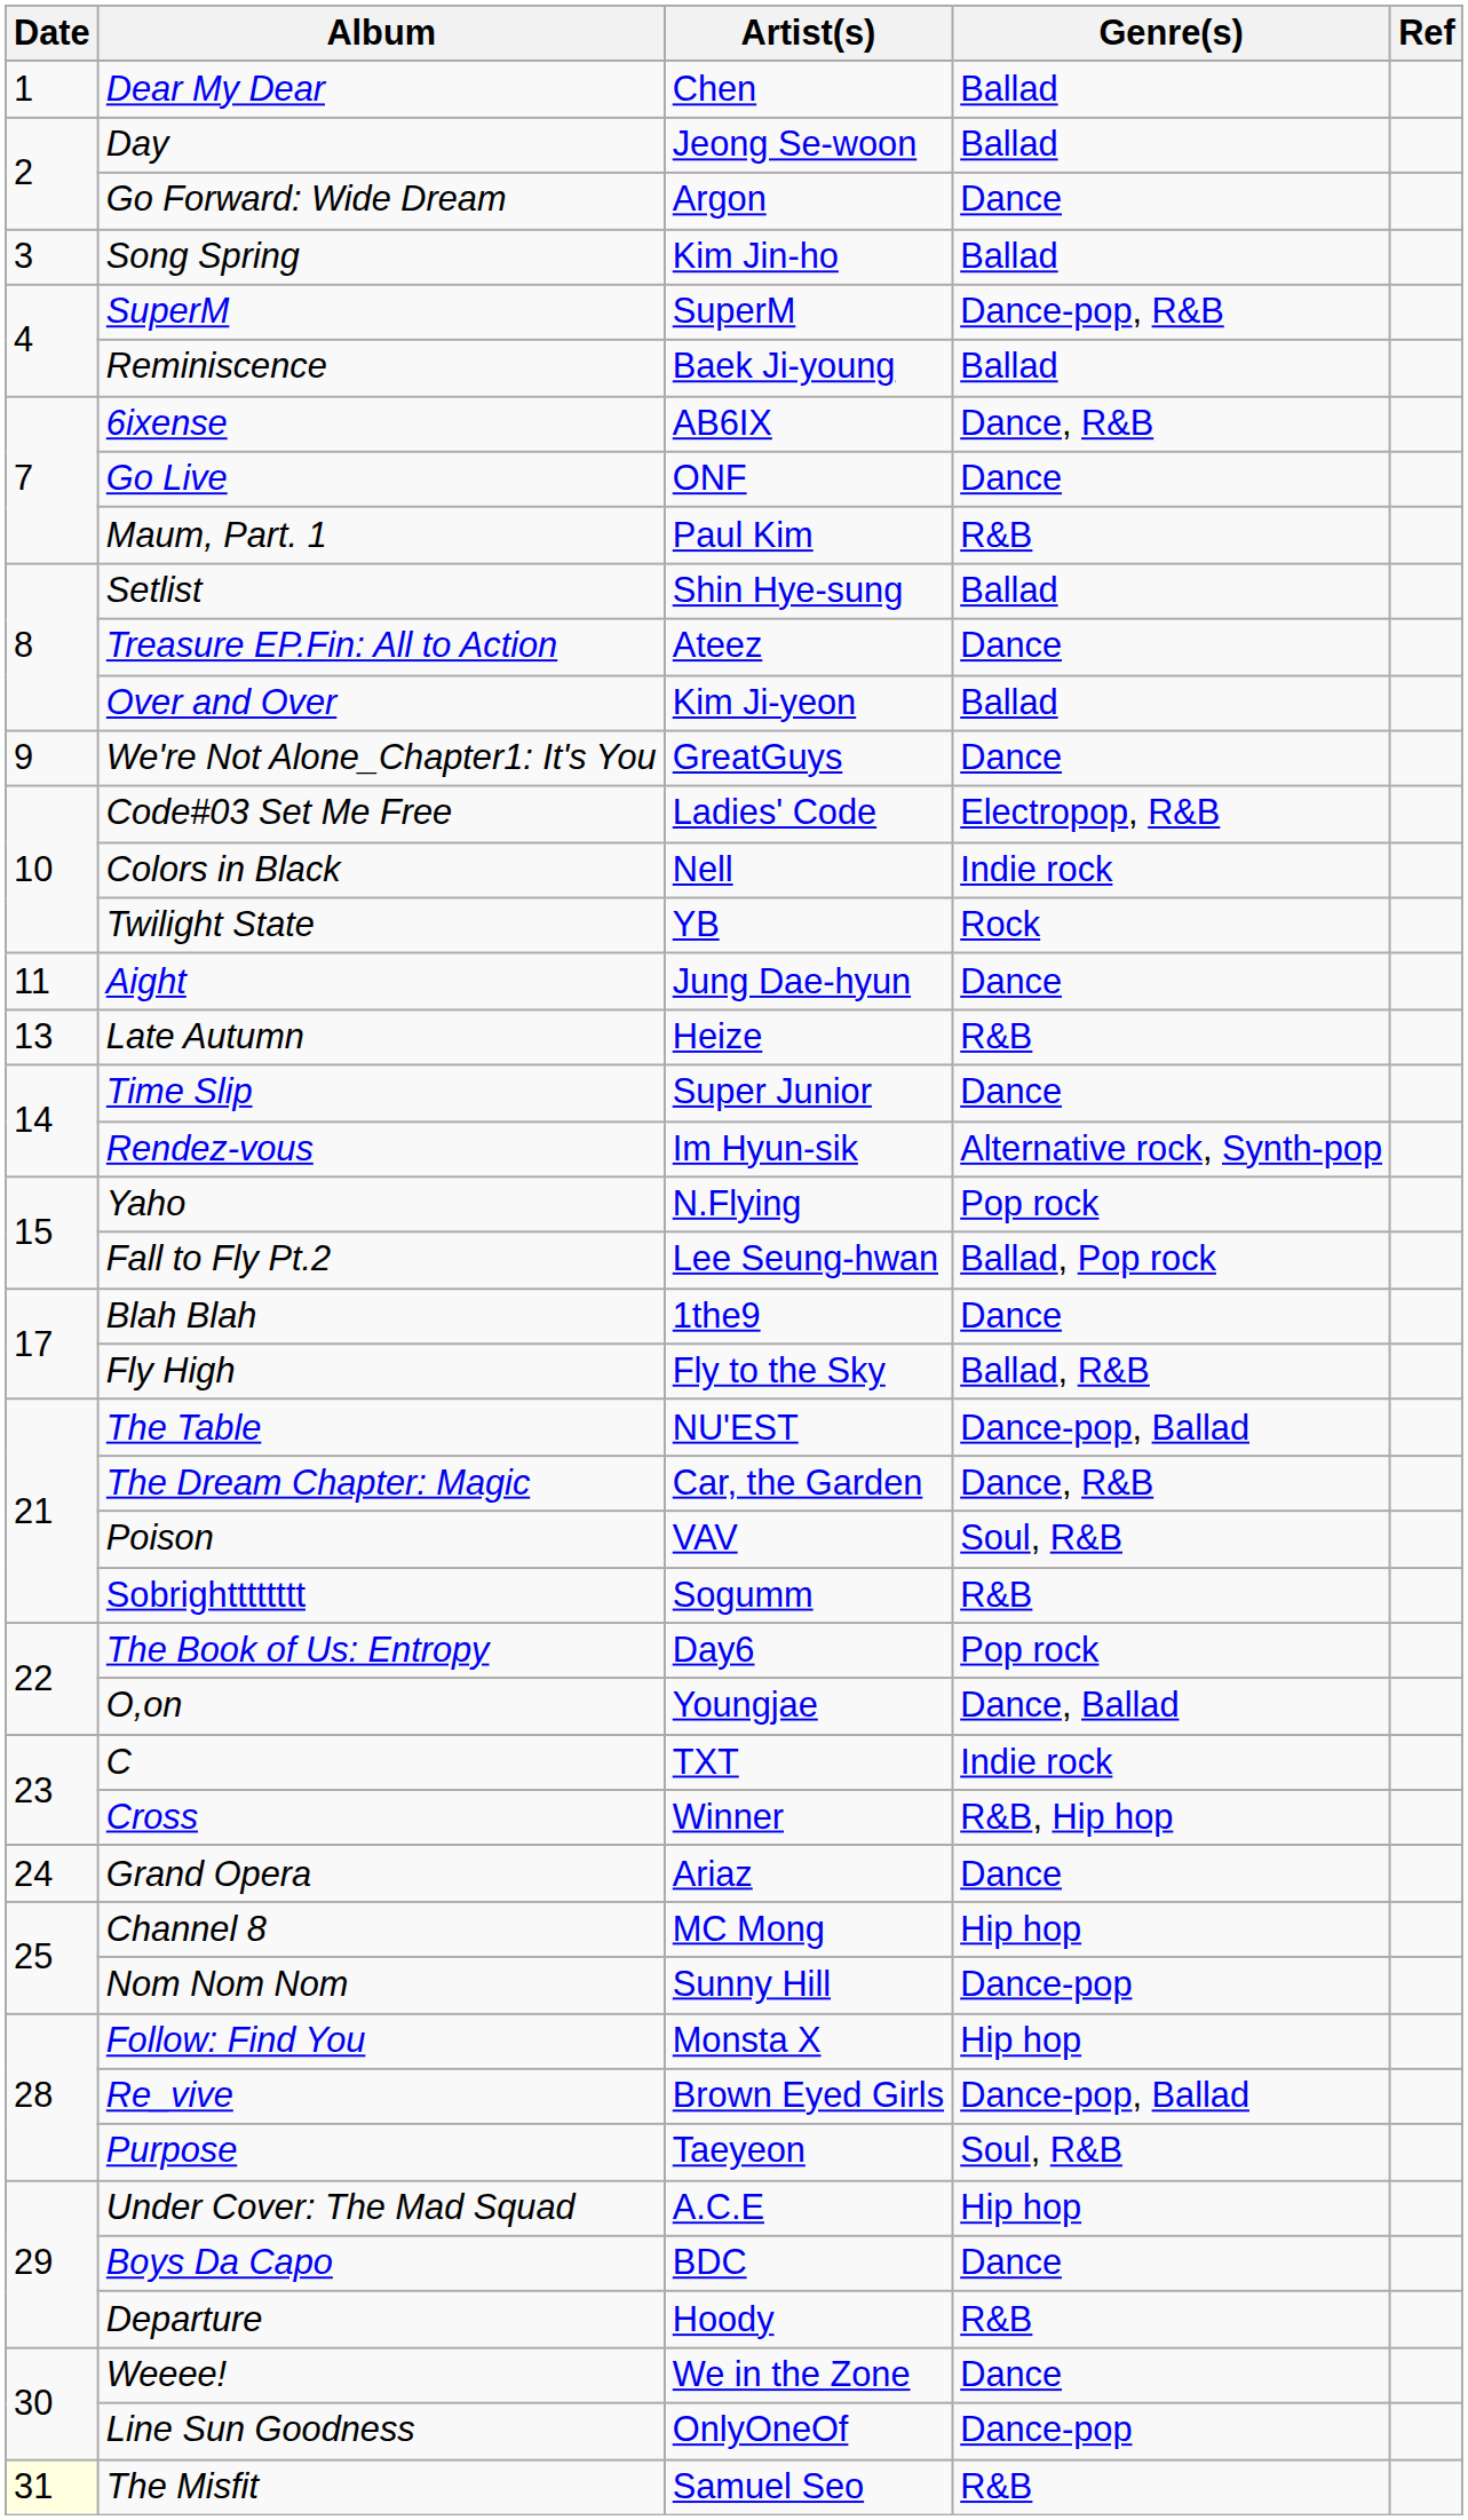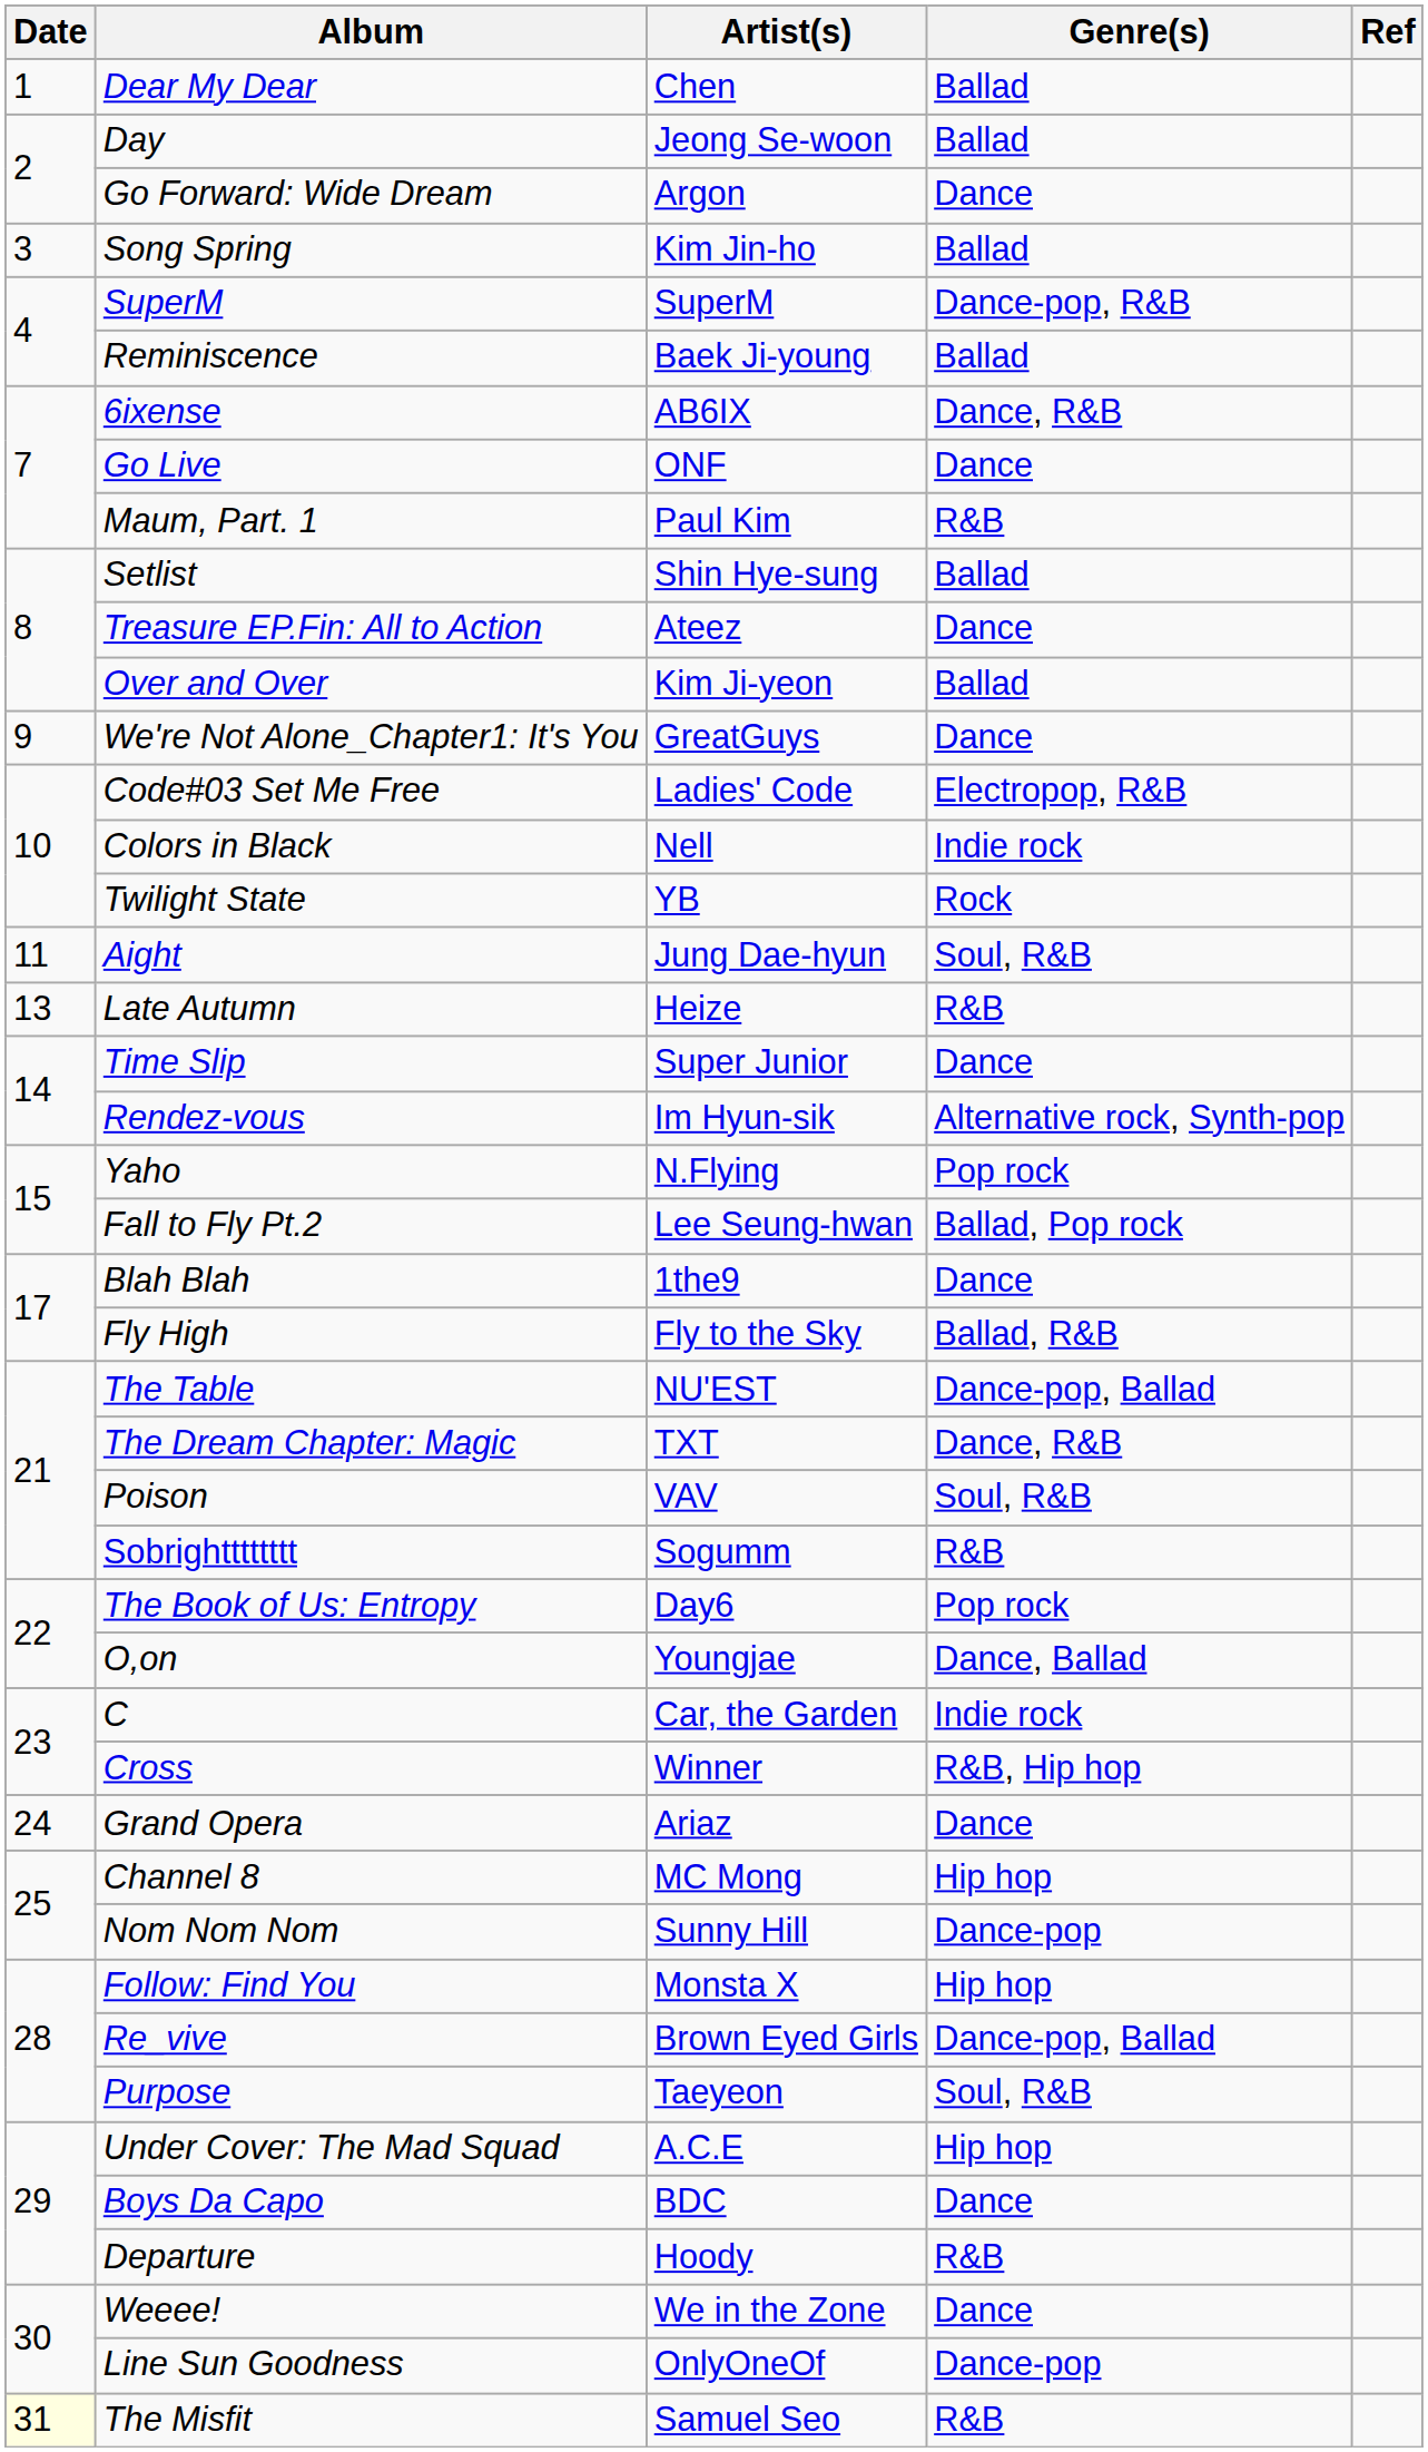 <table class="wikitable">
 <tr>
 <th>Date</th>
 <th>Album</th>
 <th>Artist(s)</th>
 <th>Genre(s)</th>
 <th>Ref</th>
 </tr>
 <tr>
 <td>1</td>
 <td><em><a href='#'>Dear My Dear</a></em></td>
 <td><a href='#'>Chen</a></td>
 <td><a href='#'>Ballad</a></td>
 <td></td>
 </tr>
 <tr>
 <td rowspan="2">2</td>
 <td><em>Day</em></td>
 <td><a href='#'>Jeong Se-woon</a></td>
 <td><a href='#'>Ballad</a></td>
 <td></td>
 </tr>
 <tr>
 <td><em>Go Forward: Wide Dream</em></td>
 <td><a href='#'>Argon</a></td>
 <td><a href='#'>Dance</a></td>
 <td></td>
 </tr>
 <tr>
 <td>3</td>
 <td><em>Song Spring</em></td>
 <td><a href='#'>Kim Jin-ho</a></td>
 <td><a href='#'>Ballad</a></td>
 <td></td>
 </tr>
 <tr>
 <td rowspan=2>4</td>
 <td><em><a href='#'>SuperM</a></em></td>
 <td><a href='#'>SuperM</a></td>
 <td><a href='#'>Dance-pop</a>, <a href='#'>R&B</a></td>
 <td></td>
 </tr>
 <tr>
 <td><em>Reminiscence</em></td>
 <td><a href='#'>Baek Ji-young</a></td>
 <td><a href='#'>Ballad</a></td>
 <td></td>
 </tr>
 <tr>
 <td rowspan="3">7</td>
 <td><em><a href='#'>6ixense</a></em></td>
 <td><a href='#'>AB6IX</a></td>
 <td><a href='#'>Dance</a>, <a href='#'>R&B</a></td>
 <td></td>
 </tr>
 <tr>
 <td><em><a href='#'>Go Live</a></em></td>
 <td><a href='#'>ONF</a></td>
 <td><a href='#'>Dance</a></td>
 <td></td>
 </tr>
 <tr>
 <td><em>Maum, Part. 1</em></td>
 <td><a href='#'>Paul Kim</a></td>
 <td><a href='#'>R&B</a></td>
 <td></td>
 </tr>
 <tr>
 <td rowspan="3">8</td>
 <td><em>Setlist</em></td>
 <td><a href='#'>Shin Hye-sung</a></td>
 <td><a href='#'>Ballad</a></td>
 <td></td>
 </tr>
 <tr>
 <td><em><a href='#'>Treasure EP.Fin: All to Action</a></em></td>
 <td><a href='#'>Ateez</a></td>
 <td><a href='#'>Dance</a></td>
 <td></td>
 </tr>
 <tr>
 <td><em><a href='#'>Over and Over</a></em></td>
 <td><a href='#'>Kim Ji-yeon</a></td>
 <td><a href='#'>Ballad</a></td>
 <td></td>
 </tr>
 <tr>
 <td>9</td>
 <td><em>We're Not Alone_Chapter1: It's You</em></td>
 <td><a href='#'>GreatGuys</a></td>
 <td><a href='#'>Dance</a></td>
 <td></td>
 </tr>
 <tr>
 <td rowspan="3">10</td>
 <td><em>Code#03 Set Me Free</em></td>
 <td><a href='#'>Ladies' Code</a></td>
 <td><a href='#'>Electropop</a>, <a href='#'>R&B</a></td>
 <td></td>
 </tr>
 <tr>
 <td><em>Colors in Black</em></td>
 <td><a href='#'>Nell</a></td>
 <td><a href='#'>Indie rock</a></td>
 <td></td>
 </tr>
 <tr>
 <td><em>Twilight State</em></td>
 <td><a href='#'>YB</a></td>
 <td><a href='#'>Rock</a></td>
 <td></td>
 </tr>
 <tr>
 <td>11</td>
 <td><em><a href='#'>Aight</a></em></td>
 <td><a href='#'>Jung Dae-hyun</a></td>
-<td><a href='#'>Dance</a></td>
+<td><a href='#'>Soul</a>, <a href='#'>R&B</a></td>
 <td></td>
 </tr>
 <tr>
 <td>13</td>
 <td><em>Late Autumn</em></td>
 <td><a href='#'>Heize</a></td>
 <td><a href='#'>R&B</a></td>
 <td></td>
 </tr>
 <tr>
 <td rowspan="2">14</td>
 <td><em><a href='#'>Time Slip</a></em></td>
 <td><a href='#'>Super Junior</a></td>
 <td><a href='#'>Dance</a></td>
 <td></td>
 </tr>
 <tr>
 <td><em><a href='#'>Rendez-vous</a></em></td>
 <td><a href='#'>Im Hyun-sik</a></td>
 <td><a href='#'>Alternative rock</a>, <a href='#'>Synth-pop</a></td>
 <td></td>
 </tr>
 <tr>
 <td rowspan="2">15</td>
 <td><em>Yaho</em></td>
 <td><a href='#'>N.Flying</a></td>
 <td><a href='#'>Pop rock</a></td>
 <td></td>
 </tr>
 <tr>
 <td><em>Fall to Fly Pt.2</em></td>
 <td><a href='#'>Lee Seung-hwan</a></td>
 <td><a href='#'>Ballad</a>, <a href='#'>Pop rock</a></td>
 <td></td>
 </tr>
 <tr>
 <td rowspan="2">17</td>
 <td><em>Blah Blah</em></td>
 <td><a href='#'>1the9</a></td>
 <td><a href='#'>Dance</a></td>
 <td></td>
 </tr>
 <tr>
 <td><em>Fly High</em></td>
 <td><a href='#'>Fly to the Sky</a></td>
 <td><a href='#'>Ballad</a>, <a href='#'>R&B</a></td>
 <td></td>
 </tr>
 <tr>
 <td rowspan="4">21</td>
 <td><em><a href='#'>The Table</a></em></td>
 <td><a href='#'>NU'EST</a></td>
 <td><a href='#'>Dance-pop</a>, <a href='#'>Ballad</a></td>
 <td></td>
 </tr>
 <tr>
 <td><em><a href='#'>The Dream Chapter: Magic</a></em></td>
-<td><a href='#'>Car, the Garden</a></td>
+<td><a href='#'>TXT</a></td>
 <td><a href='#'>Dance</a>, <a href='#'>R&B</a></td>
 <td></td>
 </tr>
 <tr>
 <td><em>Poison</em></td>
 <td><a href='#'>VAV</a></td>
 <td><a href='#'>Soul</a>, <a href='#'>R&B</a></td>
 <td></td>
 </tr>
 <tr>
 <td><a href='#'>Sobrightttttttt</a></td>
 <td><a href='#'>Sogumm</a></td>
 <td><a href='#'>R&B</a></td>
 <td></td>
 </tr>
 <tr>
 <td rowspan="2">22</td>
 <td><em><a href='#'>The Book of Us: Entropy</a></em></td>
 <td><a href='#'>Day6</a></td>
 <td><a href='#'>Pop rock</a></td>
 <td></td>
 </tr>
 <tr>
 <td><em>O,on</em></td>
 <td><a href='#'>Youngjae</a></td>
 <td><a href='#'>Dance</a>, <a href='#'>Ballad</a></td>
 <td></td>
 </tr>
 <tr>
 <td rowspan="2">23</td>
 <td><em>C</em></td>
-<td><a href='#'>TXT</a></td>
+<td><a href='#'>Car, the Garden</a></td>
 <td><a href='#'>Indie rock</a></td>
 <td></td>
 </tr>
 <tr>
 <td><em><a href='#'>Cross</a></em></td>
 <td><a href='#'>Winner</a></td>
 <td><a href='#'>R&B</a>, <a href='#'>Hip hop</a></td>
 <td></td>
 </tr>
 <tr>
 <td>24</td>
 <td><em>Grand Opera</em></td>
 <td><a href='#'>Ariaz</a></td>
 <td><a href='#'>Dance</a></td>
 <td></td>
 </tr>
 <tr>
 <td rowspan="2">25</td>
 <td><em>Channel 8</em></td>
 <td><a href='#'>MC Mong</a></td>
 <td><a href='#'>Hip hop</a></td>
 <td></td>
 </tr>
 <tr>
 <td><em>Nom Nom Nom</em></td>
 <td><a href='#'>Sunny Hill</a></td>
 <td><a href='#'>Dance-pop</a></td>
 <td></td>
 </tr>
 <tr>
 <td rowspan="3">28</td>
 <td><em><a href='#'>Follow: Find You</a></em></td>
 <td><a href='#'>Monsta X</a></td>
 <td><a href='#'>Hip hop</a></td>
 <td></td>
 </tr>
 <tr>
 <td><em><a href='#'>Re_vive</a></em></td>
 <td><a href='#'>Brown Eyed Girls</a></td>
 <td><a href='#'>Dance-pop</a>, <a href='#'>Ballad</a></td>
 <td></td>
 </tr>
 <tr>
 <td><em><a href='#'>Purpose</a></em></td>
 <td><a href='#'>Taeyeon</a></td>
 <td><a href='#'>Soul</a>, <a href='#'>R&B</a></td>
 <td></td>
 </tr>
 <tr>
 <td rowspan="3">29</td>
 <td><em>Under Cover: The Mad Squad</em></td>
 <td><a href='#'>A.C.E</a></td>
 <td><a href='#'>Hip hop</a></td>
 <td></td>
 </tr>
 <tr>
 <td><em><a href='#'>Boys Da Capo</a></em></td>
 <td><a href='#'>BDC</a></td>
 <td><a href='#'>Dance</a></td>
 <td></td>
 </tr>
 <tr>
 <td><em>Departure</em></td>
 <td><a href='#'>Hoody</a></td>
 <td><a href='#'>R&B</a></td>
 <td></td>
 </tr>
 <tr>
 <td rowspan="2">30</td>
 <td><em>Weeee!</em></td>
 <td><a href='#'>We in the Zone</a></td>
 <td><a href='#'>Dance</a></td>
 <td></td>
 </tr>
 <tr>
 <td><em>Line Sun Goodness</em></td>
 <td><a href='#'>OnlyOneOf</a></td>
 <td><a href='#'>Dance-pop</a></td>
 <td></td>
 </tr>
 <tr>
 <td style="background: lightyellow;">31</td>
 <td><em>The Misfit</em></td>
 <td><a href='#'>Samuel Seo</a></td>
 <td><a href='#'>R&B</a></td>
 <td></td>
 </tr>
 </table>
